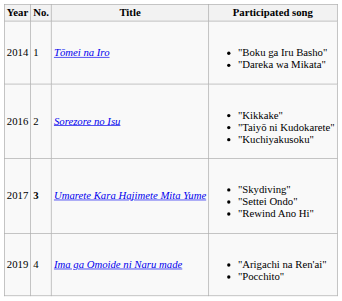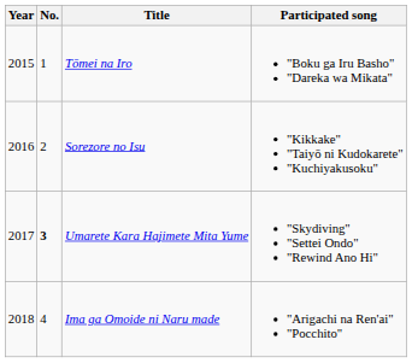 <table class="wikitable sortable">
 <tr>
 <th>Year</th>
 <th data-sort-type="number">No.</th>
 <th>Title</th>
 <th class="unsortable">Participated song</th>
 </tr>
 <tr>
-<td>2014</td>
+<td>2015</td>
 <td>1</td>
 <td><em><a href='#'>Tōmei na Iro</a></em></td>
 <td><br><ul><li>"Boku ga Iru Basho"</li><li>"Dareka wa Mikata"</li></ul></td>
 </tr>
 <tr>
 <td>2016</td>
 <td>2</td>
 <td><em><a href='#'>Sorezore no Isu</a></em></td>
 <td><br><ul><li>"Kikkake"</li><li>"Taiyō ni Kudokarete"</li><li>"Kuchiyakusoku"</li></ul></td>
 </tr>
 <tr>
 <td>2017</td>
 <td><strong>3</strong></td>
 <td><em><a href='#'>Umarete Kara Hajimete Mita Yume</a></em></td>
 <td><br><ul><li>"Skydiving"</li><li>"Settei Ondo"</li><li>"Rewind Ano Hi"</li></ul></td>
 </tr>
 <tr>
-<td>2019</td>
+<td>2018</td>
 <td>4</td>
 <td><em><a href='#'>Ima ga Omoide ni Naru made</a></em></td>
 <td><br><ul><li>"Arigachi na Ren'ai"</li><li>"Pocchito"</li></ul></td>
 </tr>
 </table>
